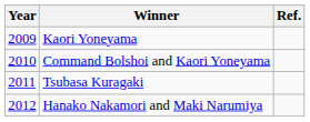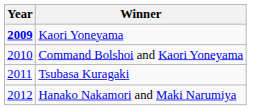 <table class="wikitable sortable">
 <tr>
 <th>Year</th>
 <th>Winner</th>
-<th>Ref.</th>
 </tr>
 <tr>
-<td><a href='#'>2009</a></td>
+<td><strong><a href='#'>2009</a></strong></td>
 <td><a href='#'>Kaori Yoneyama</a></td>
-<td></td>
 </tr>
 <tr>
 <td><a href='#'>2010</a></td>
 <td><a href='#'>Command Bolshoi</a> and <a href='#'>Kaori Yoneyama</a></td>
-<td></td>
 </tr>
 <tr>
 <td><a href='#'>2011</a></td>
 <td><a href='#'>Tsubasa Kuragaki</a></td>
-<td></td>
 </tr>
 <tr>
 <td><a href='#'>2012</a></td>
 <td><a href='#'>Hanako Nakamori</a> and <a href='#'>Maki Narumiya</a></td>
-<td></td>
 </tr>
 </table>
